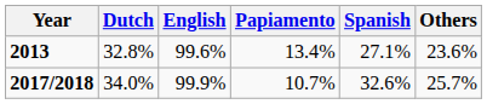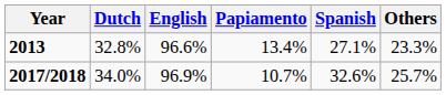 <table class="wikitable sortable">
 <tr>
 <th>Year</th>
 <th><a href='#'>Dutch</a></th>
 <th><a href='#'>English</a></th>
 <th><a href='#'>Papiamento</a></th>
 <th><a href='#'>Spanish</a></th>
 <th>Others</th>
 </tr>
 <tr>
 <td><strong>2013</strong></td>
 <td align="right">32.8%</td>
-<td align="right">99.6%</td>
+<td align="right">96.6%</td>
 <td align="right">13.4%</td>
 <td align="right">27.1%</td>
-<td align="right">23.6%</td>
+<td align="right">23.3%</td>
 </tr>
 <tr>
 <td><strong>2017/2018</strong></td>
 <td align="right">34.0%</td>
-<td align="right">99.9%</td>
+<td align="right">96.9%</td>
 <td align="right">10.7%</td>
 <td align="right">32.6%</td>
 <td align="right">25.7%</td>
 </tr>
 </table>
